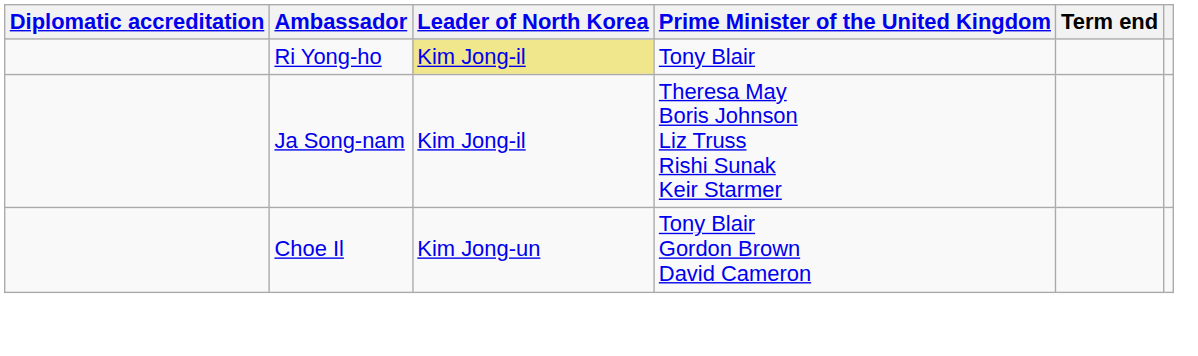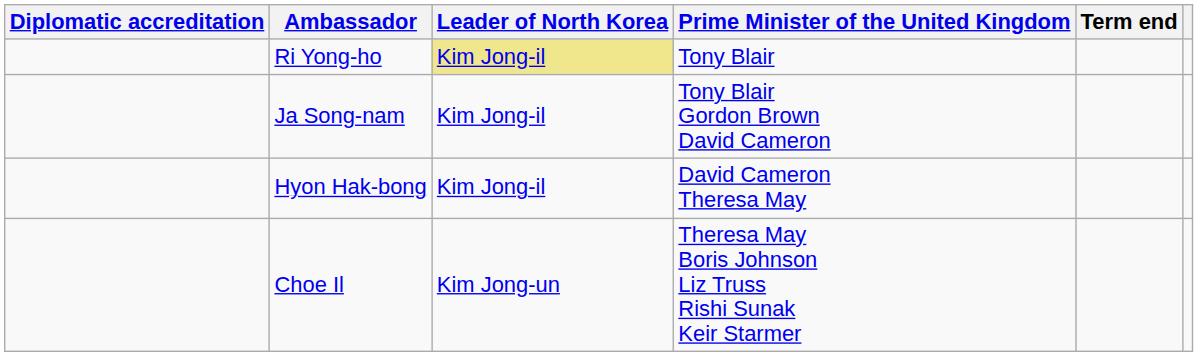 <table class="wikitable sortable">
 <tr>
 <th><a href='#'>Diplomatic accreditation</a></th>
 <th><a href='#'>Ambassador</a></th>
 <th><a href='#'>Leader of North Korea</a></th>
 <th><a href='#'>Prime Minister of the United Kingdom</a></th>
 <th>Term end</th>
 <th></th>
 </tr>
 <tr>
 <td></td>
 <td><a href='#'>Ri Yong-ho</a></td>
 <td style="background: khaki;"><a href='#'>Kim Jong-il</a></td>
 <td><a href='#'>Tony Blair</a></td>
 <td></td>
 <td></td>
 </tr>
 <tr>
 <td></td>
 <td><a href='#'>Ja Song-nam</a></td>
 <td><a href='#'>Kim Jong-il</a></td>
-<td><a href='#'>Theresa May</a><br><a href='#'>Boris Johnson</a><br><a href='#'>Liz Truss</a><br><a href='#'>Rishi Sunak</a><br><a href='#'>Keir Starmer</a></td>
+<td><a href='#'>Tony Blair</a><br><a href='#'>Gordon Brown</a><br><a href='#'>David Cameron</a></td>
+<td></td>
+<td></td>
+</tr>
+<tr>
+<td></td>
+<td><a href='#'>Hyon Hak-bong</a></td>
+<td><a href='#'>Kim Jong-il</a></td>
+<td><a href='#'>David Cameron</a><br><a href='#'>Theresa May</a></td>
 <td></td>
 <td></td>
 </tr>
 <tr>
 <td></td>
 <td><a href='#'>Choe Il</a></td>
 <td><a href='#'>Kim Jong-un</a></td>
-<td><a href='#'>Tony Blair</a><br><a href='#'>Gordon Brown</a><br><a href='#'>David Cameron</a></td>
+<td><a href='#'>Theresa May</a><br><a href='#'>Boris Johnson</a><br><a href='#'>Liz Truss</a><br><a href='#'>Rishi Sunak</a><br><a href='#'>Keir Starmer</a></td>
 <td></td>
 <td></td>
 </tr>
 </table>
